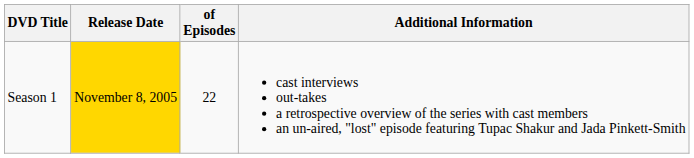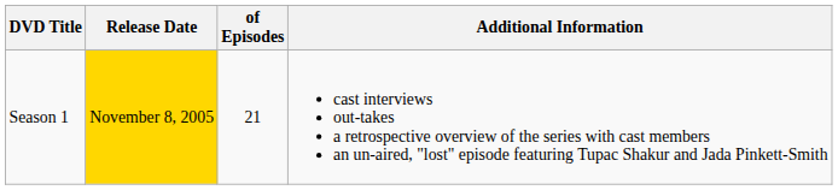 <table class="wikitable">
 <tr>
 <th>DVD Title</th>
 <th>Release Date</th>
 <th> of<br>Episodes</th>
 <th>Additional Information</th>
 </tr>
 <tr>
 <td>Season 1</td>
 <td style="background: gold;">November 8, 2005</td>
-<td style="text-align:center;">22</td>
+<td style="text-align:center;">21</td>
 <td><br><ul><li>cast interviews</li><li>out-takes</li><li>a retrospective overview of the series with cast members</li><li>an un-aired, "lost" episode featuring Tupac Shakur and Jada Pinkett-Smith</li></ul></td>
 </tr>
 </table>
